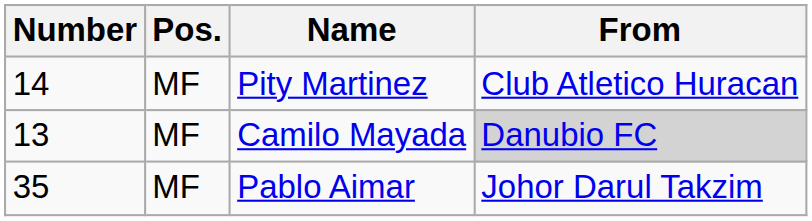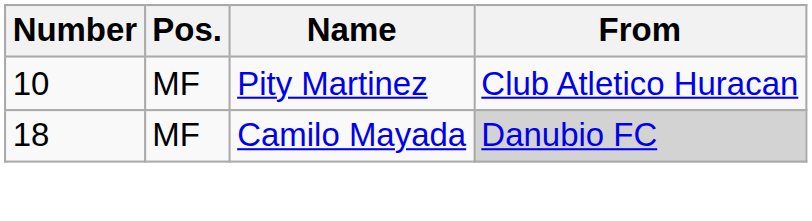 <table class="wikitable">
 <tr>
 <th>Number</th>
 <th>Pos.</th>
 <th>Name</th>
 <th>From</th>
 </tr>
 <tr>
-<td>14</td>
+<td>10</td>
 <td>MF</td>
 <td> <a href='#'>Pity Martinez</a></td>
 <td> <a href='#'>Club Atletico Huracan</a></td>
 </tr>
 <tr>
-<td>13</td>
+<td>18</td>
 <td>MF</td>
 <td> <a href='#'>Camilo Mayada</a></td>
 <td style="background: lightgrey;"> <a href='#'>Danubio FC</a></td>
 </tr>
-<tr>
-<td>35</td>
-<td>MF</td>
-<td> <a href='#'>Pablo Aimar</a></td>
-<td> <a href='#'>Johor Darul Takzim</a></td>
-</tr>
 </table>
